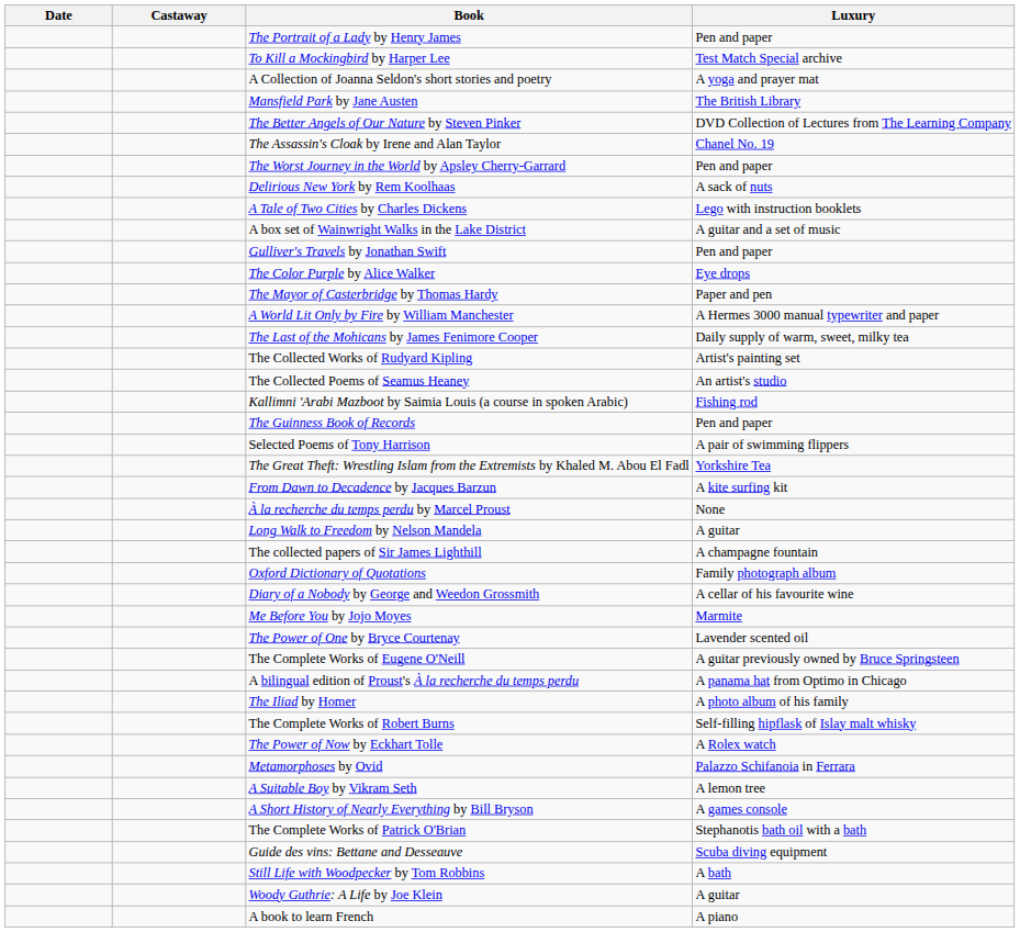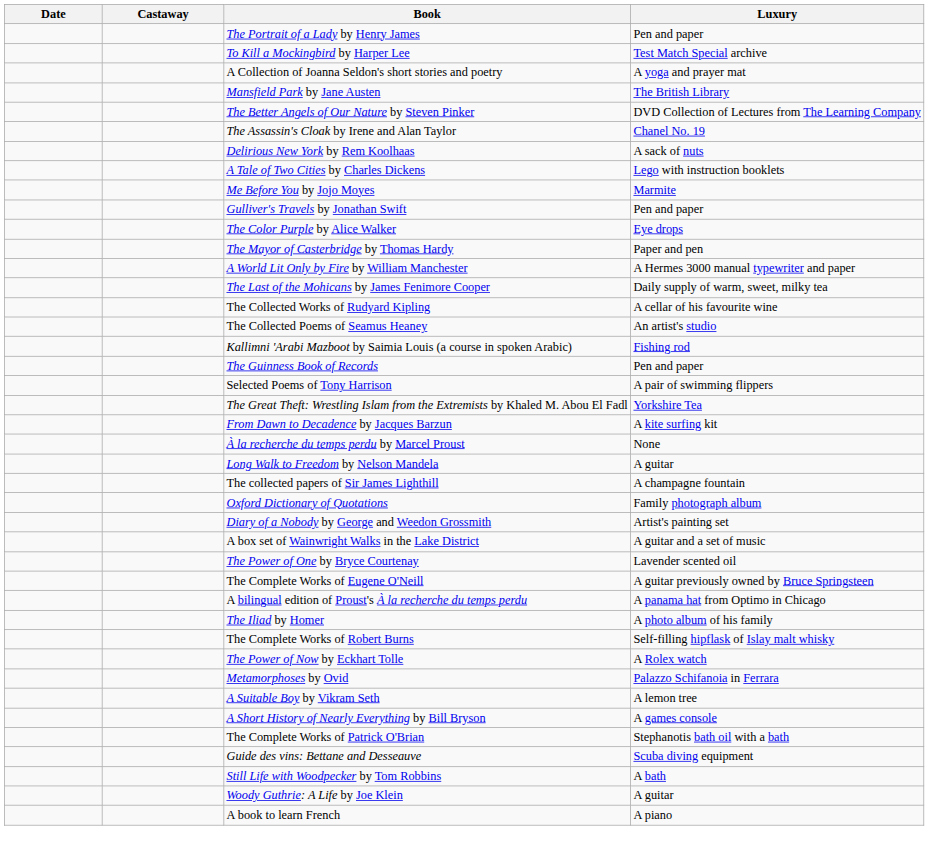 <table class="wikitable sortable">
 <tr>
 <th style="width:120px;">Date</th>
 <th style="width:150px;">Castaway</th>
 <th>Book</th>
 <th>Luxury</th>
 </tr>
 <tr>
 <td></td>
 <td></td>
 <td><em><a href='#'>The Portrait of a Lady</a></em> by <a href='#'>Henry James</a></td>
 <td>Pen and paper</td>
 </tr>
 <tr>
 <td></td>
 <td></td>
 <td><em><a href='#'>To Kill a Mockingbird</a></em> by <a href='#'>Harper Lee</a></td>
 <td><a href='#'>Test Match Special</a> archive</td>
 </tr>
 <tr>
 <td></td>
 <td></td>
 <td>A Collection of Joanna Seldon's short stories and poetry</td>
 <td>A <a href='#'>yoga</a> and prayer mat</td>
 </tr>
 <tr>
 <td></td>
 <td></td>
 <td><em><a href='#'>Mansfield Park</a></em> by <a href='#'>Jane Austen</a></td>
 <td><a href='#'>The British Library</a></td>
 </tr>
 <tr>
 <td></td>
 <td></td>
 <td><em><a href='#'>The Better Angels of Our Nature</a></em> by <a href='#'>Steven Pinker</a></td>
 <td>DVD Collection of Lectures from <a href='#'>The Learning Company</a></td>
 </tr>
 <tr>
 <td></td>
 <td></td>
 <td><em>The Assassin's Cloak</em> by Irene and Alan Taylor</td>
 <td><a href='#'>Chanel No. 19</a></td>
 </tr>
 <tr>
 <td></td>
 <td></td>
-<td><em><a href='#'>The Worst Journey in the World</a></em> by <a href='#'>Apsley Cherry-Garrard</a></td>
-<td>Pen and paper</td>
-</tr>
-<tr>
-<td></td>
-<td></td>
 <td><em><a href='#'>Delirious New York</a></em> by <a href='#'>Rem Koolhaas</a></td>
 <td>A sack of <a href='#'>nuts</a></td>
 </tr>
 <tr>
 <td></td>
 <td></td>
 <td><em><a href='#'>A Tale of Two Cities</a></em> by <a href='#'>Charles Dickens</a></td>
 <td><a href='#'>Lego</a> with instruction booklets</td>
 </tr>
 <tr>
 <td></td>
 <td></td>
-<td>A box set of <a href='#'>Wainwright Walks</a> in the <a href='#'>Lake District</a></td>
-<td>A guitar and a set of music</td>
+<td><em><a href='#'>Me Before You</a></em> by <a href='#'>Jojo Moyes</a></td>
+<td><a href='#'>Marmite</a></td>
 </tr>
 <tr>
 <td></td>
 <td></td>
 <td><em><a href='#'>Gulliver's Travels</a></em> by <a href='#'>Jonathan Swift</a></td>
 <td>Pen and paper</td>
 </tr>
 <tr>
 <td></td>
 <td></td>
 <td><em><a href='#'>The Color Purple</a></em> by <a href='#'>Alice Walker</a></td>
 <td><a href='#'>Eye drops</a></td>
 </tr>
 <tr>
 <td></td>
 <td></td>
 <td><em><a href='#'>The Mayor of Casterbridge</a></em> by <a href='#'>Thomas Hardy</a></td>
 <td>Paper and pen</td>
 </tr>
 <tr>
 <td></td>
 <td></td>
 <td><em><a href='#'>A World Lit Only by Fire</a></em> by <a href='#'>William Manchester</a></td>
 <td>A Hermes 3000 manual <a href='#'>typewriter</a> and paper</td>
 </tr>
 <tr>
 <td></td>
 <td></td>
 <td><em><a href='#'>The Last of the Mohicans</a></em> by <a href='#'>James Fenimore Cooper</a></td>
 <td>Daily supply of warm, sweet, milky tea</td>
 </tr>
 <tr>
 <td></td>
 <td></td>
 <td>The Collected Works of <a href='#'>Rudyard Kipling</a></td>
-<td>Artist's painting set</td>
+<td>A cellar of his favourite wine</td>
 </tr>
 <tr>
 <td></td>
 <td></td>
 <td>The Collected Poems of <a href='#'>Seamus Heaney</a></td>
 <td>An artist's <a href='#'>studio</a></td>
 </tr>
 <tr>
 <td></td>
 <td></td>
 <td><em>Kallimni 'Arabi Mazboot</em> by Saimia Louis (a course in spoken Arabic)</td>
 <td><a href='#'>Fishing rod</a></td>
 </tr>
 <tr>
 <td></td>
 <td></td>
 <td><em><a href='#'>The Guinness Book of Records</a></em></td>
 <td>Pen and paper</td>
 </tr>
 <tr>
 <td></td>
 <td></td>
 <td>Selected Poems of <a href='#'>Tony Harrison</a></td>
 <td>A pair of swimming flippers</td>
 </tr>
 <tr>
 <td></td>
 <td></td>
 <td><em>The Great Theft: Wrestling Islam from the Extremists</em> by Khaled M. Abou El Fadl</td>
 <td><a href='#'>Yorkshire Tea</a></td>
 </tr>
 <tr>
 <td></td>
 <td></td>
 <td><em><a href='#'>From Dawn to Decadence</a></em> by <a href='#'>Jacques Barzun</a></td>
 <td>A <a href='#'>kite surfing</a> kit</td>
 </tr>
 <tr>
 <td></td>
 <td></td>
 <td><em><a href='#'>À la recherche du temps perdu</a></em> by <a href='#'>Marcel Proust</a></td>
 <td>None</td>
 </tr>
 <tr>
 <td></td>
 <td></td>
 <td><em><a href='#'>Long Walk to Freedom</a></em> by <a href='#'>Nelson Mandela</a></td>
 <td>A guitar</td>
 </tr>
 <tr>
 <td></td>
 <td></td>
 <td>The collected papers of <a href='#'>Sir James Lighthill</a></td>
 <td>A champagne fountain</td>
 </tr>
 <tr>
 <td></td>
 <td></td>
 <td><em><a href='#'>Oxford Dictionary of Quotations</a></em></td>
 <td>Family <a href='#'>photograph album</a></td>
 </tr>
 <tr>
 <td></td>
 <td></td>
 <td><em><a href='#'>Diary of a Nobody</a></em> by <a href='#'>George</a> and <a href='#'>Weedon Grossmith</a></td>
-<td>A cellar of his favourite wine</td>
+<td>Artist's painting set</td>
 </tr>
 <tr>
 <td></td>
 <td></td>
-<td><em><a href='#'>Me Before You</a></em> by <a href='#'>Jojo Moyes</a></td>
-<td><a href='#'>Marmite</a></td>
+<td>A box set of <a href='#'>Wainwright Walks</a> in the <a href='#'>Lake District</a></td>
+<td>A guitar and a set of music</td>
 </tr>
 <tr>
 <td></td>
 <td></td>
 <td><em><a href='#'>The Power of One</a></em> by <a href='#'>Bryce Courtenay</a></td>
 <td>Lavender scented oil</td>
 </tr>
 <tr>
 <td></td>
 <td></td>
 <td>The Complete Works of <a href='#'>Eugene O'Neill</a></td>
 <td>A guitar previously owned by <a href='#'>Bruce Springsteen</a></td>
 </tr>
 <tr>
 <td></td>
 <td></td>
 <td>A <a href='#'>bilingual</a> edition of <a href='#'>Proust</a>'s <em><a href='#'>À la recherche du temps perdu</a></em></td>
 <td>A <a href='#'>panama hat</a> from Optimo in Chicago</td>
 </tr>
 <tr>
 <td></td>
 <td></td>
 <td><em><a href='#'>The Iliad</a></em> by <a href='#'>Homer</a></td>
 <td>A <a href='#'>photo album</a> of his family</td>
 </tr>
 <tr>
 <td></td>
 <td></td>
 <td>The Complete Works of <a href='#'>Robert Burns</a></td>
 <td>Self-filling <a href='#'>hipflask</a> of <a href='#'>Islay malt whisky</a></td>
 </tr>
 <tr>
 <td></td>
 <td></td>
 <td><em><a href='#'>The Power of Now</a></em> by <a href='#'>Eckhart Tolle</a></td>
 <td>A <a href='#'>Rolex watch</a></td>
 </tr>
 <tr>
 <td></td>
 <td></td>
 <td><em><a href='#'>Metamorphoses</a></em> by <a href='#'>Ovid</a></td>
 <td><a href='#'>Palazzo Schifanoia</a> in <a href='#'>Ferrara</a></td>
 </tr>
 <tr>
 <td></td>
 <td></td>
 <td><em><a href='#'>A Suitable Boy</a></em> by <a href='#'>Vikram Seth</a></td>
 <td>A lemon tree</td>
 </tr>
 <tr>
 <td></td>
 <td></td>
 <td><em><a href='#'>A Short History of Nearly Everything</a></em> by <a href='#'>Bill Bryson</a></td>
 <td>A <a href='#'>games console</a></td>
 </tr>
 <tr>
 <td></td>
 <td></td>
 <td>The Complete Works of <a href='#'>Patrick O'Brian</a></td>
 <td>Stephanotis <a href='#'>bath oil</a> with a <a href='#'>bath</a></td>
 </tr>
 <tr>
 <td></td>
 <td></td>
 <td><em>Guide des vins: Bettane and Desseauve</em></td>
 <td><a href='#'>Scuba diving</a> equipment</td>
 </tr>
 <tr>
 <td></td>
 <td></td>
 <td><em><a href='#'>Still Life with Woodpecker</a></em> by <a href='#'>Tom Robbins</a></td>
 <td>A <a href='#'>bath</a></td>
 </tr>
 <tr>
 <td></td>
 <td></td>
 <td><em><a href='#'>Woody Guthrie</a>: A Life</em> by <a href='#'>Joe Klein</a></td>
 <td>A guitar</td>
 </tr>
 <tr>
 <td></td>
 <td></td>
 <td>A book to learn French</td>
 <td>A piano</td>
 </tr>
 </table>
